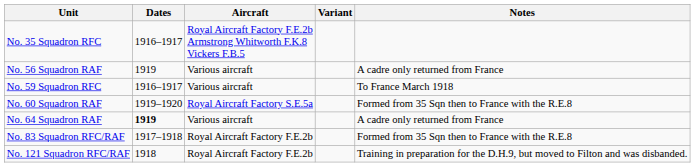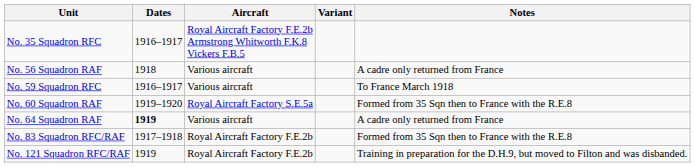 <table class="wikitable">
 <tr>
 <th>Unit</th>
 <th>Dates</th>
 <th>Aircraft</th>
 <th>Variant</th>
 <th>Notes</th>
 </tr>
 <tr>
 <td><a href='#'>No. 35 Squadron RFC</a></td>
 <td>1916–1917</td>
 <td><a href='#'>Royal Aircraft Factory F.E.2b</a><br><a href='#'>Armstrong Whitworth F.K.8</a><br><a href='#'>Vickers F.B.5</a></td>
 <td></td>
 <td></td>
 </tr>
 <tr>
 <td><a href='#'>No. 56 Squadron RAF</a></td>
-<td>1919</td>
+<td>1918</td>
 <td>Various aircraft</td>
 <td></td>
 <td>A cadre only returned from France</td>
 </tr>
 <tr>
 <td><a href='#'>No. 59 Squadron RFC</a></td>
 <td>1916–1917</td>
 <td>Various aircraft</td>
 <td></td>
 <td>To France March 1918</td>
 </tr>
 <tr>
 <td><a href='#'>No. 60 Squadron RAF</a></td>
 <td>1919–1920</td>
 <td><a href='#'>Royal Aircraft Factory S.E.5a</a></td>
 <td></td>
 <td>Formed from 35 Sqn then to France with the R.E.8</td>
 </tr>
 <tr>
 <td><a href='#'>No. 64 Squadron RAF</a></td>
 <td><strong>1919</strong></td>
 <td>Various aircraft</td>
 <td></td>
 <td>A cadre only returned from France</td>
 </tr>
 <tr>
 <td><a href='#'>No. 83 Squadron RFC/RAF</a></td>
 <td>1917–1918</td>
 <td>Royal Aircraft Factory F.E.2b</td>
 <td></td>
 <td>Formed from 35 Sqn then to France with the R.E.8</td>
 </tr>
 <tr>
 <td><a href='#'>No. 121 Squadron RFC/RAF</a></td>
-<td>1918</td>
+<td>1919</td>
 <td>Royal Aircraft Factory F.E.2b</td>
 <td></td>
 <td>Training in preparation for the D.H.9, but moved to Filton and was disbanded.</td>
 </tr>
 </table>
